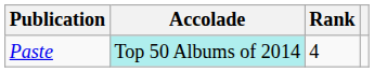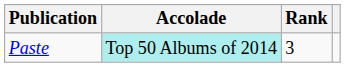 <table class="wikitable sortable">
 <tr>
 <th>Publication</th>
 <th>Accolade</th>
 <th>Rank</th>
 <th class="unsortable"></th>
 </tr>
 <tr>
 <td><em><a href='#'>Paste</a></em></td>
 <td style="background: paleturquoise;">Top 50 Albums of 2014</td>
-<td>4</td>
+<td>3</td>
 <td></td>
 </tr>
 </table>
